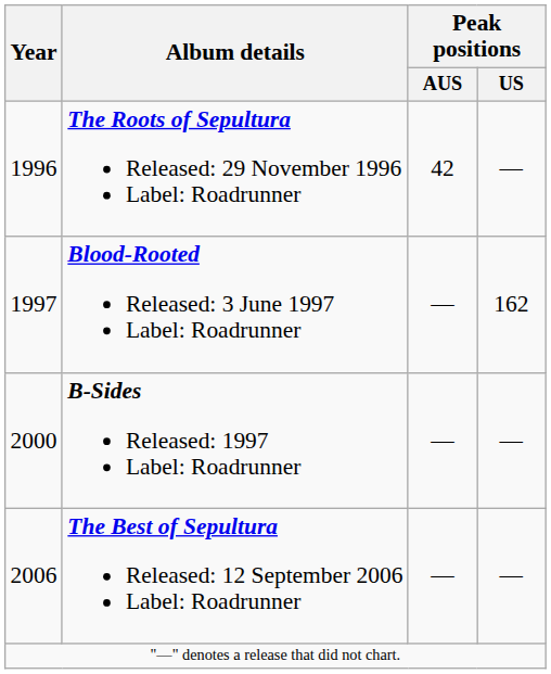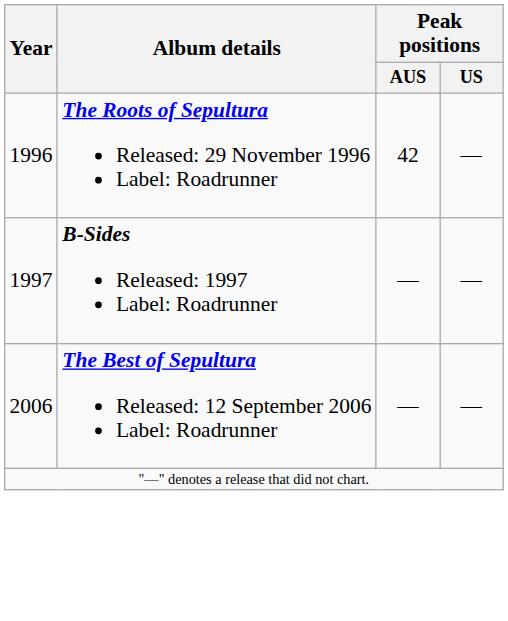 <table class ="wikitable">
 <tr>
 <th rowspan="2">Year</th>
 <th rowspan="2">Album details</th>
 <th colspan="2">Peak<br>positions</th>
 </tr>
 <tr>
 <th style="width:3em;font-size:85%">AUS<br></th>
 <th style="width:3em;font-size:85%">US<br></th>
 </tr>
 <tr>
 <td>1996</td>
 <td><strong><em><a href='#'>The Roots of Sepultura</a></em></strong><br><ul><li>Released: 29 November 1996</li><li>Label: Roadrunner</li></ul></td>
 <td style="text-align:center;">42</td>
 <td style="text-align:center;">—</td>
 </tr>
 <tr>
 <td>1997</td>
-<td><strong><em><a href='#'>Blood-Rooted</a></em></strong><br><ul><li>Released: 3 June 1997</li><li>Label: Roadrunner</li></ul></td>
-<td style="text-align:center;">—</td>
-<td style="text-align:center;">162</td>
-</tr>
-<tr>
-<td>2000</td>
 <td><strong><em>B-Sides</em></strong><br><ul><li>Released: 1997</li><li>Label: Roadrunner</li></ul></td>
 <td style="text-align:center;">—</td>
 <td style="text-align:center;">—</td>
 </tr>
 <tr>
 <td>2006</td>
 <td><strong><em><a href='#'>The Best of Sepultura</a></em></strong><br><ul><li>Released: 12 September 2006</li><li>Label: Roadrunner</li></ul></td>
 <td style="text-align:center;">—</td>
 <td style="text-align:center;">—</td>
 </tr>
 <tr>
 <td colspan="4" style="text-align:center; font-size:8pt;">"—" denotes a release that did not chart.</td>
 </tr>
 </table>
